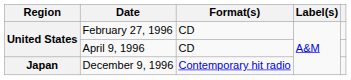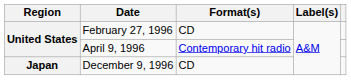 <table class="wikitable plainrowheaders">
 <tr>
 <th scope="col">Region</th>
 <th scope="col">Date</th>
 <th scope="col">Format(s)</th>
 <th scope="col">Label(s)</th>
 <th scope="col"></th>
 </tr>
 <tr>
 <th scope="row" rowspan="2">United States</th>
 <td>February 27, 1996</td>
 <td>CD</td>
 <td rowspan="3"><a href='#'>A&M</a></td>
 <td></td>
 </tr>
 <tr>
 <td>April 9, 1996</td>
-<td>CD</td>
+<td><a href='#'>Contemporary hit radio</a></td>
 <td></td>
 </tr>
 <tr>
 <th scope="row">Japan</th>
 <td>December 9, 1996</td>
-<td><a href='#'>Contemporary hit radio</a></td>
+<td>CD</td>
 <td></td>
 </tr>
 </table>
